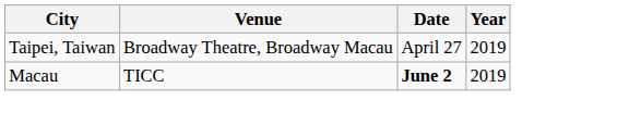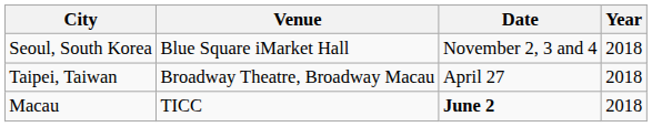 <table class="wikitable">
 <tr>
 <th>City</th>
 <th>Venue</th>
 <th>Date</th>
 <th>Year</th>
 </tr>
 <tr>
+<td>Seoul, South Korea</td>
+<td>Blue Square iMarket Hall</td>
+<td>November 2, 3 and 4</td>
+<td>2018</td>
+</tr>
+<tr>
 <td>Taipei, Taiwan</td>
 <td>Broadway Theatre, Broadway Macau</td>
 <td>April 27</td>
-<td>2019</td>
+<td>2018</td>
 </tr>
 <tr>
 <td>Macau</td>
 <td>TICC</td>
 <td><strong>June 2</strong></td>
-<td>2019</td>
+<td>2018</td>
 </tr>
 </table>
